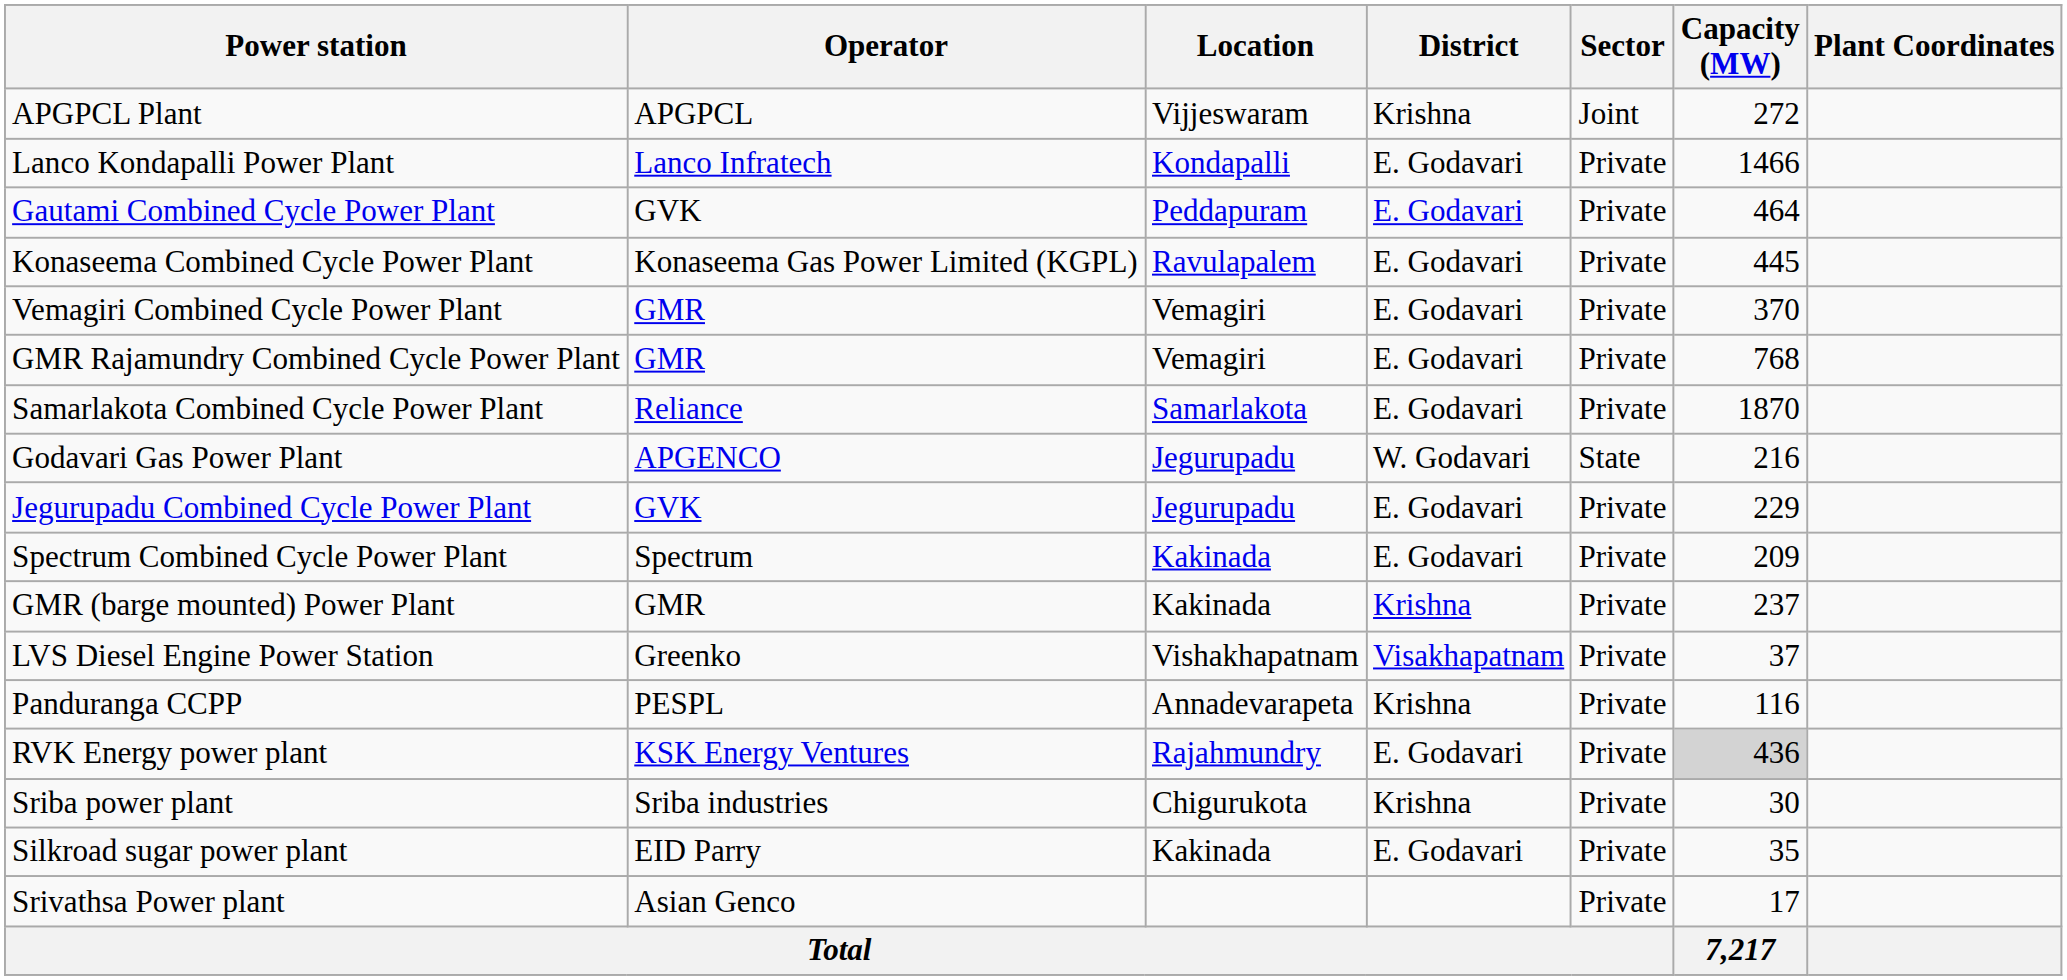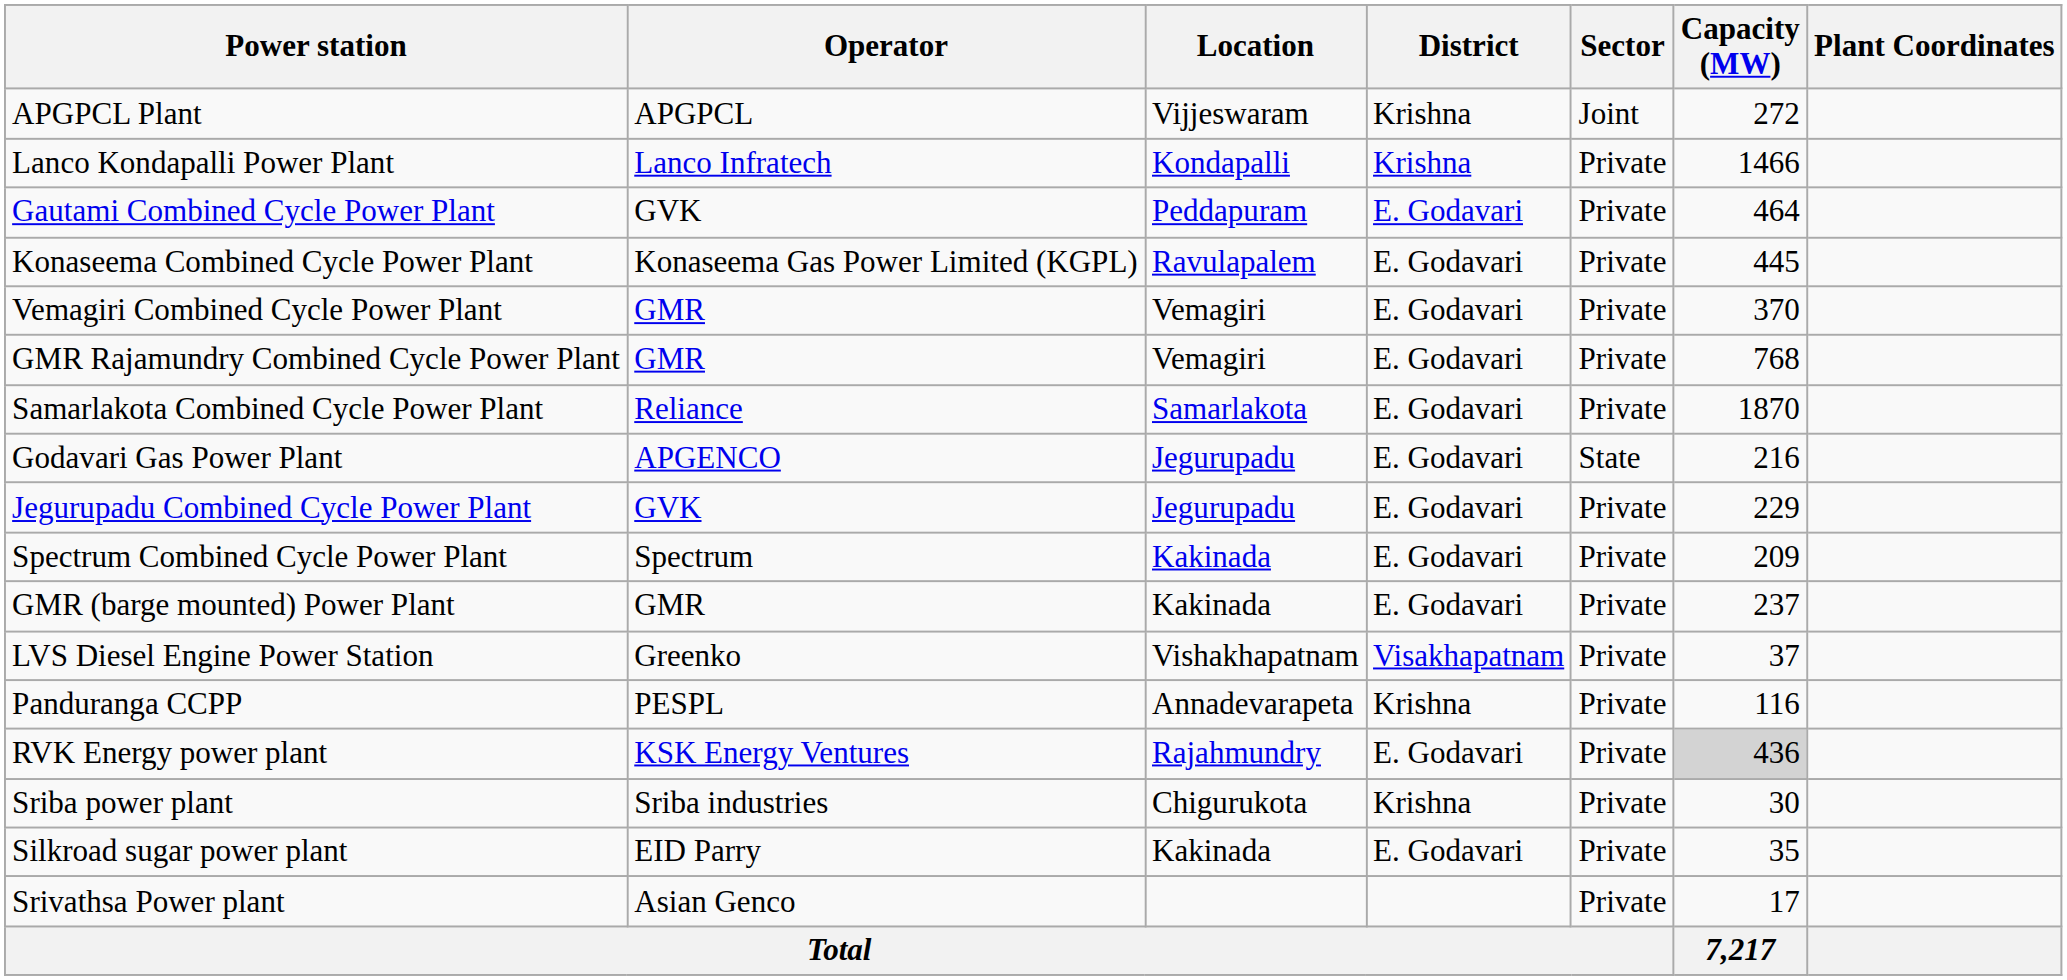 <table class="sortable wikitable">
 <tr>
 <th>Power station</th>
 <th>Operator</th>
 <th>Location</th>
 <th>District</th>
 <th>Sector</th>
 <th>Capacity<br>(<a href='#'>MW</a>)</th>
 <th>Plant Coordinates</th>
 </tr>
 <tr>
 <td>APGPCL Plant</td>
 <td>APGPCL</td>
 <td>Vijjeswaram</td>
 <td>Krishna</td>
 <td>Joint</td>
 <td style="text-align:right;">272</td>
 <td></td>
 </tr>
 <tr>
 <td>Lanco Kondapalli Power Plant</td>
 <td><a href='#'>Lanco Infratech</a></td>
 <td><a href='#'>Kondapalli</a></td>
-<td>E. Godavari</td>
+<td><a href='#'>Krishna</a></td>
 <td>Private</td>
 <td style="text-align:right;">1466</td>
 <td></td>
 </tr>
 <tr>
 <td><a href='#'>Gautami Combined Cycle Power Plant</a></td>
 <td>GVK</td>
 <td><a href='#'>Peddapuram</a></td>
 <td><a href='#'>E. Godavari</a></td>
 <td>Private</td>
 <td style="text-align:right;">464</td>
 <td></td>
 </tr>
 <tr>
 <td>Konaseema Combined Cycle Power Plant</td>
 <td>Konaseema Gas Power Limited (KGPL)</td>
 <td><a href='#'>Ravulapalem</a></td>
 <td>E. Godavari</td>
 <td>Private</td>
 <td style="text-align:right;">445</td>
 <td></td>
 </tr>
 <tr>
 <td>Vemagiri Combined Cycle Power Plant</td>
 <td><a href='#'>GMR</a></td>
 <td>Vemagiri</td>
 <td>E. Godavari</td>
 <td>Private</td>
 <td style="text-align:right;">370</td>
 <td></td>
 </tr>
 <tr>
 <td>GMR Rajamundry Combined Cycle Power Plant</td>
 <td><a href='#'>GMR</a></td>
 <td>Vemagiri</td>
 <td>E. Godavari</td>
 <td>Private</td>
 <td style="text-align:right;">768</td>
 <td></td>
 </tr>
 <tr>
 <td>Samarlakota Combined Cycle Power Plant</td>
 <td><a href='#'>Reliance</a></td>
 <td><a href='#'>Samarlakota</a></td>
 <td>E. Godavari</td>
 <td>Private</td>
 <td style="text-align:right;">1870</td>
 <td></td>
 </tr>
 <tr>
 <td>Godavari Gas Power Plant</td>
 <td><a href='#'>APGENCO</a></td>
 <td><a href='#'>Jegurupadu</a></td>
-<td>W. Godavari</td>
+<td>E. Godavari</td>
 <td>State</td>
 <td style="text-align:right;">216</td>
 <td></td>
 </tr>
 <tr>
 <td><a href='#'>Jegurupadu Combined Cycle Power Plant</a></td>
 <td><a href='#'>GVK</a></td>
 <td><a href='#'>Jegurupadu</a></td>
 <td>E. Godavari</td>
 <td>Private</td>
 <td style="text-align:right;">229</td>
 <td></td>
 </tr>
 <tr>
 <td>Spectrum Combined Cycle Power Plant</td>
 <td>Spectrum</td>
 <td><a href='#'>Kakinada</a></td>
 <td>E. Godavari</td>
 <td>Private</td>
 <td style="text-align:right;">209</td>
 <td></td>
 </tr>
 <tr>
 <td>GMR (barge mounted) Power Plant</td>
 <td>GMR</td>
 <td>Kakinada</td>
-<td><a href='#'>Krishna</a></td>
+<td>E. Godavari</td>
 <td>Private</td>
 <td style="text-align:right;">237</td>
 <td></td>
 </tr>
 <tr>
 <td>LVS Diesel Engine Power  Station</td>
 <td>Greenko</td>
 <td>Vishakhapatnam</td>
 <td><a href='#'>Visakhapatnam</a></td>
 <td>Private</td>
 <td style="text-align:right;">37</td>
 <td></td>
 </tr>
 <tr>
 <td>Panduranga CCPP</td>
 <td>PESPL</td>
 <td>Annadevarapeta</td>
 <td>Krishna</td>
 <td>Private</td>
 <td style="text-align:right;">116</td>
 <td></td>
 </tr>
 <tr>
 <td>RVK Energy power plant</td>
 <td><a href='#'>KSK Energy Ventures</a></td>
 <td><a href='#'>Rajahmundry</a></td>
 <td>E. Godavari</td>
 <td>Private</td>
 <td style="background: lightgrey; text-align:right;">436</td>
 <td></td>
 </tr>
 <tr>
 <td>Sriba power plant</td>
 <td>Sriba industries</td>
 <td>Chigurukota</td>
 <td>Krishna</td>
 <td>Private</td>
 <td style="text-align:right;">30</td>
 <td></td>
 </tr>
 <tr>
 <td>Silkroad sugar power plant</td>
 <td>EID Parry</td>
 <td>Kakinada</td>
 <td>E. Godavari</td>
 <td>Private</td>
 <td style="text-align:right;">35</td>
 <td></td>
 </tr>
 <tr>
 <td>Srivathsa Power plant</td>
 <td>Asian Genco</td>
 <td></td>
 <td></td>
 <td>Private</td>
 <td style="text-align:right;">17</td>
 <td></td>
 </tr>
 <tr>
 <th colspan="5" style="text-align:center;"><em>Total</em></th>
 <th><em>7,217</em></th>
 <th></th>
 </tr>
 </table>
